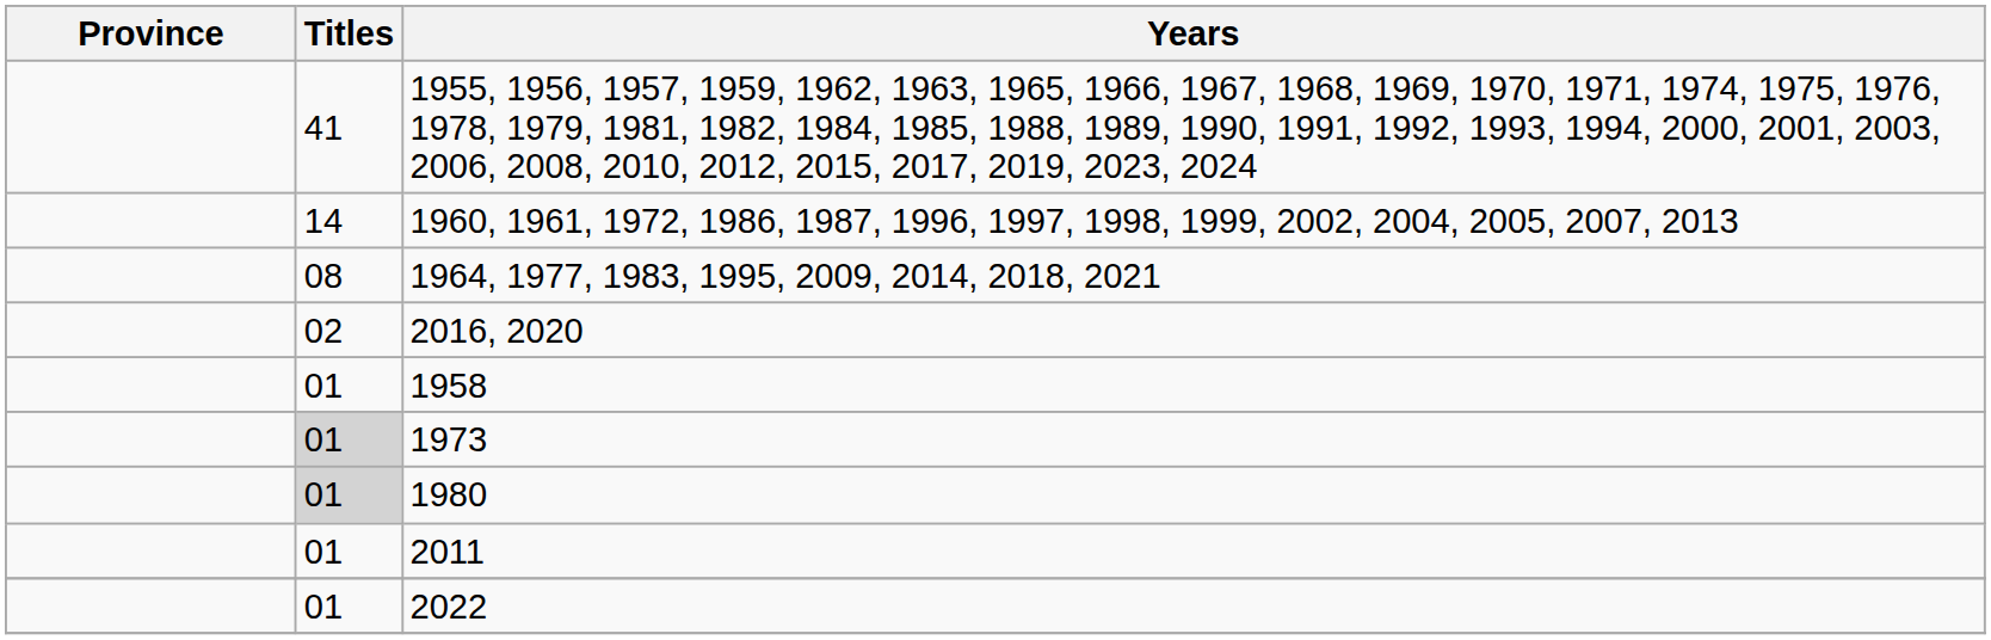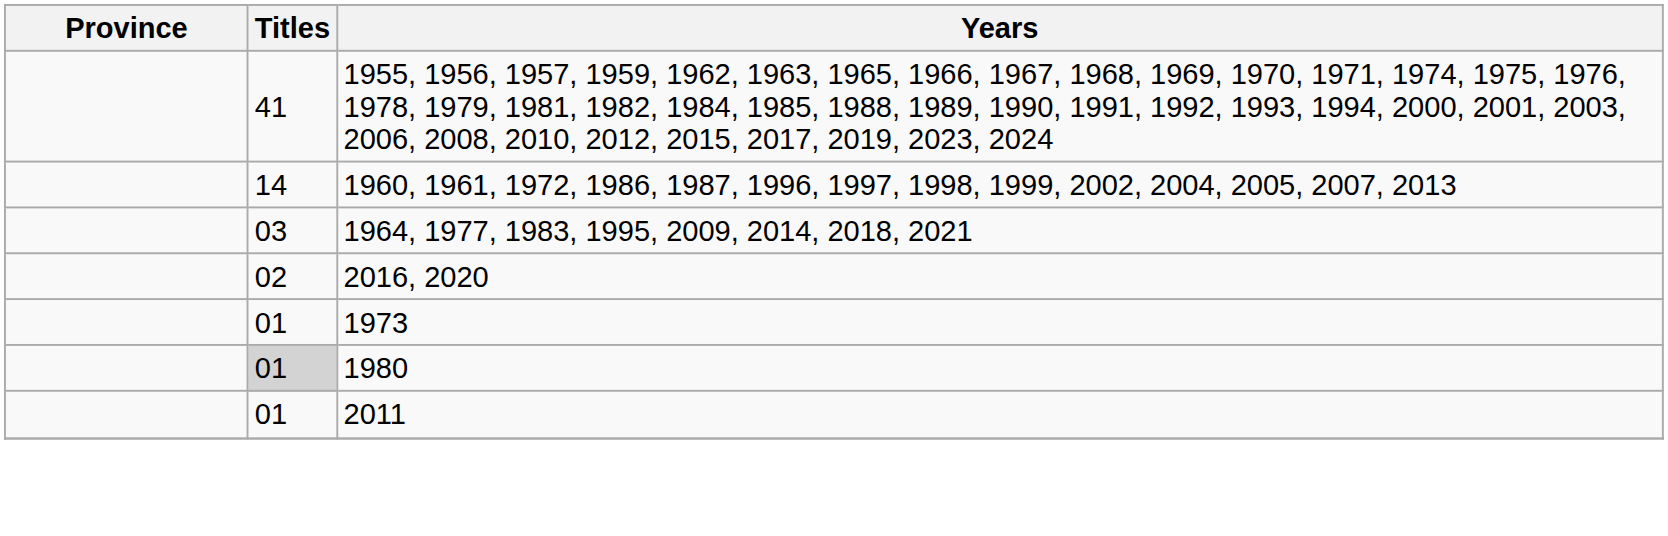 <table class="wikitable sortable" style="font-size: 95%">
 <tr>
 <th width="130">Province</th>
 <th width="10">Titles</th>
 <th width="800">Years</th>
 </tr>
 <tr>
 <td></td>
 <td>41</td>
 <td>1955, 1956, 1957, 1959, 1962, 1963, 1965, 1966, 1967, 1968, 1969, 1970, 1971, 1974, 1975, 1976, 1978, 1979, 1981, 1982, 1984, 1985, 1988, 1989, 1990, 1991, 1992, 1993, 1994, 2000, 2001, 2003, 2006, 2008, 2010, 2012, 2015, 2017, 2019, 2023, 2024</td>
 </tr>
 <tr>
 <td></td>
 <td>14</td>
 <td>1960, 1961, 1972, 1986, 1987, 1996, 1997, 1998, 1999, 2002, 2004, 2005, 2007, 2013</td>
 </tr>
 <tr>
 <td></td>
-<td>08</td>
+<td>03</td>
 <td>1964, 1977, 1983, 1995, 2009, 2014, 2018, 2021</td>
 </tr>
 <tr>
 <td></td>
 <td>02</td>
 <td>2016, 2020</td>
 </tr>
 <tr>
 <td></td>
 <td>01</td>
-<td>1958</td>
-</tr>
-<tr>
-<td></td>
-<td style="background: lightgrey;">01</td>
 <td>1973</td>
 </tr>
 <tr>
 <td></td>
 <td style="background: lightgrey;">01</td>
 <td>1980</td>
 </tr>
 <tr>
 <td></td>
 <td>01</td>
 <td>2011</td>
 </tr>
 <tr>
 </tr>
 <tr>
-<td></td>
-<td>01</td>
-<td>2022</td>
-</tr>
-<tr>
 </tr>
 </table>
